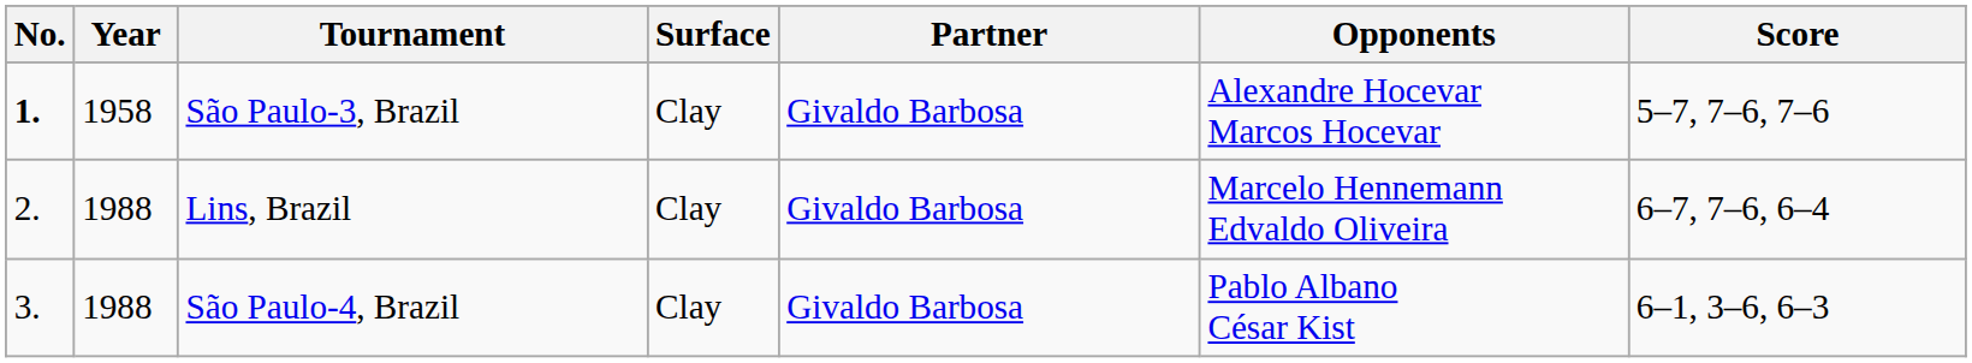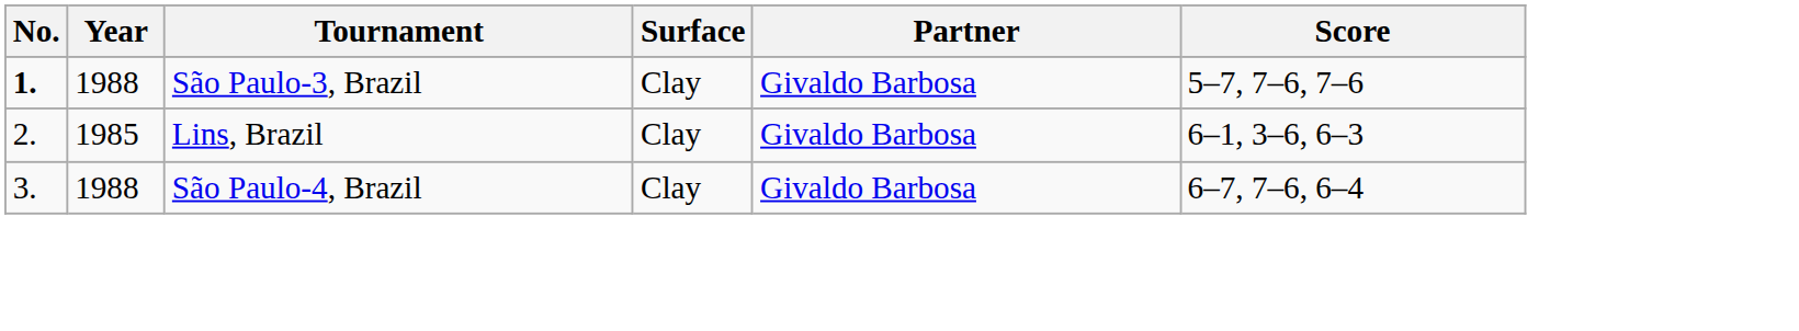 <table class="sortable wikitable" style=font-size:97%>
 <tr>
 <th style="width:20px" class="unsortable">No.</th>
 <th style="width:40px">Year</th>
 <th style="width:220px">Tournament</th>
 <th style="width:50px">Surface</th>
 <th style="width:200px">Partner</th>
-<th style="width:200px">Opponents</th>
 <th style="width:160px" class="unsortable">Score</th>
 </tr>
 <tr>
 <td><strong>1.</strong></td>
-<td>1958</td>
+<td>1988</td>
 <td><a href='#'>São Paulo-3</a>, Brazil</td>
 <td>Clay</td>
 <td> <a href='#'>Givaldo Barbosa</a></td>
-<td> <a href='#'>Alexandre Hocevar</a><br> <a href='#'>Marcos Hocevar</a></td>
 <td>5–7, 7–6, 7–6</td>
 </tr>
 <tr>
 <td>2.</td>
-<td>1988</td>
+<td>1985</td>
 <td><a href='#'>Lins</a>, Brazil</td>
 <td>Clay</td>
 <td> <a href='#'>Givaldo Barbosa</a></td>
-<td> <a href='#'>Marcelo Hennemann</a><br> <a href='#'>Edvaldo Oliveira</a></td>
-<td>6–7, 7–6, 6–4</td>
+<td>6–1, 3–6, 6–3</td>
 </tr>
 <tr>
 <td>3.</td>
 <td>1988</td>
 <td><a href='#'>São Paulo-4</a>, Brazil</td>
 <td>Clay</td>
 <td> <a href='#'>Givaldo Barbosa</a></td>
-<td> <a href='#'>Pablo Albano</a><br> <a href='#'>César Kist</a></td>
-<td>6–1, 3–6, 6–3</td>
+<td>6–7, 7–6, 6–4</td>
 </tr>
 </table>
